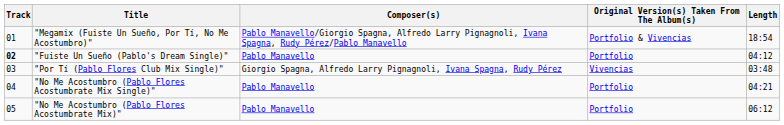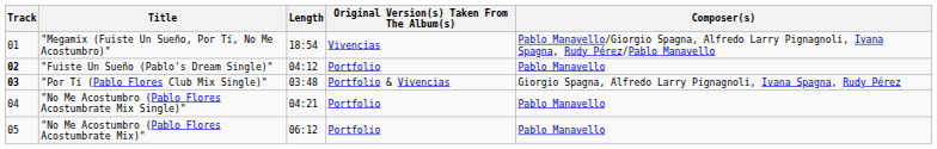 <table class="wikitable">
 <tr>
 <th>Track</th>
 <th>Title</th>
+<th>Length</th>
+<th>Original Version(s) Taken From The Album(s)</th>
 <th>Composer(s)</th>
-<th>Original Version(s) Taken From The Album(s)</th>
-<th>Length</th>
 </tr>
 <tr>
 <td>01</td>
 <td>"Megamix (Fuiste Un Sueño, Por Tí, No Me Acostumbro)"</td>
+<td>18:54</td>
+<td><a href='#'>Vivencias</a></td>
 <td><a href='#'>Pablo Manavello</a>/Giorgio Spagna, Alfredo Larry Pignagnoli, <a href='#'>Ivana Spagna</a>, <a href='#'>Rudy Pérez</a>/<a href='#'>Pablo Manavello</a></td>
-<td><a href='#'>Portfolio</a> & <a href='#'>Vivencias</a></td>
-<td>18:54</td>
 </tr>
 <tr>
 <td><strong>02</strong></td>
 <td>"Fuiste Un Sueño (Pablo's Dream Single)"</td>
+<td>04:12</td>
+<td><a href='#'>Portfolio</a></td>
 <td><a href='#'>Pablo Manavello</a></td>
-<td><a href='#'>Portfolio</a></td>
-<td>04:12</td>
 </tr>
 <tr>
-<td>03</td>
+<td><strong>03</strong></td>
 <td>"Por Tí (<a href='#'>Pablo Flores</a> Club Mix Single)"</td>
+<td>03:48</td>
+<td><a href='#'>Portfolio</a> & <a href='#'>Vivencias</a></td>
 <td>Giorgio Spagna, Alfredo Larry Pignagnoli, <a href='#'>Ivana Spagna</a>, <a href='#'>Rudy Pérez</a></td>
-<td><a href='#'>Vivencias</a></td>
-<td>03:48</td>
 </tr>
 <tr>
 <td>04</td>
 <td>"No Me Acostumbro (<a href='#'>Pablo Flores</a> Acostumbrate Mix Single)"</td>
+<td>04:21</td>
+<td><a href='#'>Portfolio</a></td>
 <td><a href='#'>Pablo Manavello</a></td>
-<td><a href='#'>Portfolio</a></td>
-<td>04:21</td>
 </tr>
 <tr>
 <td>05</td>
 <td>"No Me Acostumbro (<a href='#'>Pablo Flores</a> Acostumbrate Mix)"</td>
+<td>06:12</td>
+<td><a href='#'>Portfolio</a></td>
 <td><a href='#'>Pablo Manavello</a></td>
-<td><a href='#'>Portfolio</a></td>
-<td>06:12</td>
 </tr>
 </table>
